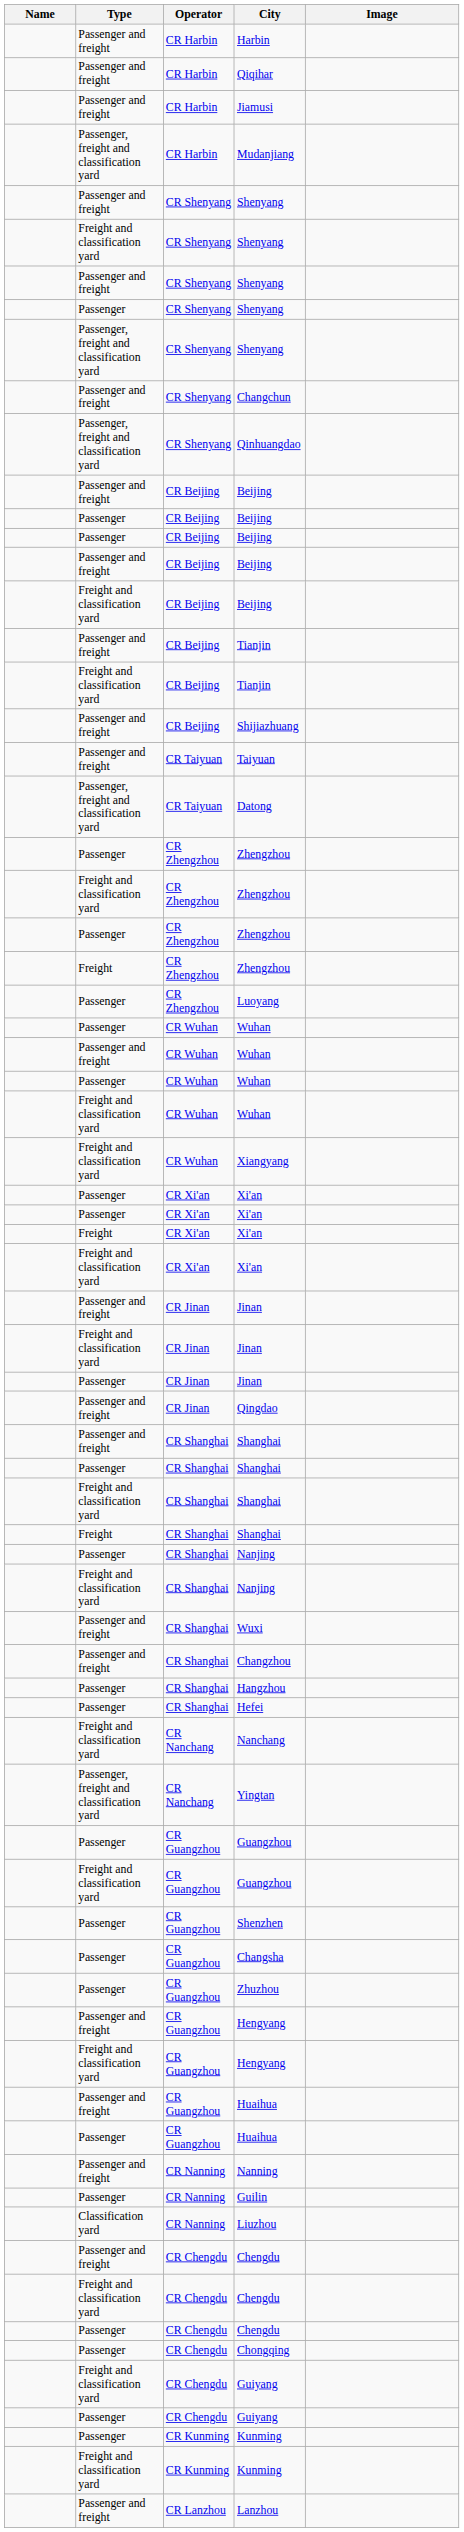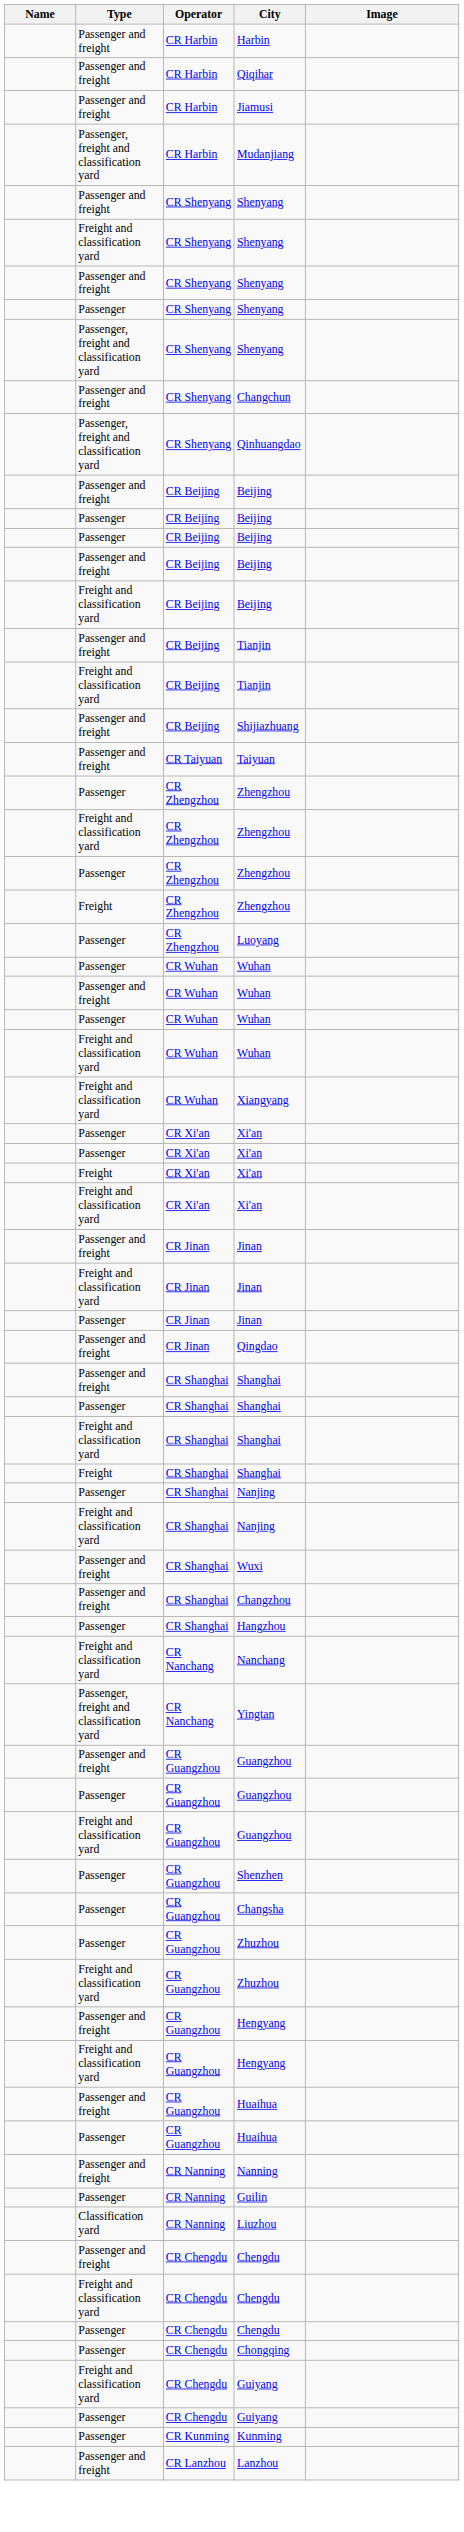 <table class="wikitable sortable" style="font-size: 90%;">
 <tr>
 <th style="width:80px">Name</th>
 <th style="width:100px">Type</th>
 <th style="width:80px">Operator</th>
 <th style="width:80px">City</th>
 <th style="width:180px">Image</th>
 </tr>
 <tr>
 <td></td>
 <td>Passenger and freight</td>
 <td><a href='#'>CR Harbin</a></td>
 <td><a href='#'>Harbin</a></td>
 <td></td>
 </tr>
 <tr>
 <td></td>
 <td>Passenger and freight</td>
 <td><a href='#'>CR Harbin</a></td>
 <td><a href='#'>Qiqihar</a></td>
 <td></td>
 </tr>
 <tr>
 <td></td>
 <td>Passenger and freight</td>
 <td><a href='#'>CR Harbin</a></td>
 <td><a href='#'>Jiamusi</a></td>
 <td></td>
 </tr>
 <tr>
 <td></td>
 <td>Passenger, freight and classification yard</td>
 <td><a href='#'>CR Harbin</a></td>
 <td><a href='#'>Mudanjiang</a></td>
 <td></td>
 </tr>
 <tr>
 <td></td>
 <td>Passenger and freight</td>
 <td><a href='#'>CR Shenyang</a></td>
 <td><a href='#'>Shenyang</a></td>
 <td></td>
 </tr>
 <tr>
 <td></td>
 <td>Freight and classification yard</td>
 <td><a href='#'>CR Shenyang</a></td>
 <td><a href='#'>Shenyang</a></td>
 <td></td>
 </tr>
 <tr>
 <td></td>
 <td>Passenger and freight</td>
 <td><a href='#'>CR Shenyang</a></td>
 <td><a href='#'>Shenyang</a></td>
 <td></td>
 </tr>
 <tr>
 <td></td>
 <td>Passenger</td>
 <td><a href='#'>CR Shenyang</a></td>
 <td><a href='#'>Shenyang</a></td>
 <td></td>
 </tr>
 <tr>
 <td></td>
 <td>Passenger, freight and classification yard</td>
 <td><a href='#'>CR Shenyang</a></td>
 <td><a href='#'>Shenyang</a></td>
 <td></td>
 </tr>
 <tr>
 <td></td>
 <td>Passenger and freight</td>
 <td><a href='#'>CR Shenyang</a></td>
 <td><a href='#'>Changchun</a></td>
 <td></td>
 </tr>
 <tr>
 <td></td>
 <td>Passenger, freight and classification yard</td>
 <td><a href='#'>CR Shenyang</a></td>
 <td><a href='#'>Qinhuangdao</a></td>
 <td></td>
 </tr>
 <tr>
 <td></td>
 <td>Passenger and freight</td>
 <td><a href='#'>CR Beijing</a></td>
 <td><a href='#'>Beijing</a></td>
 <td></td>
 </tr>
 <tr>
 <td></td>
 <td>Passenger</td>
 <td><a href='#'>CR Beijing</a></td>
 <td><a href='#'>Beijing</a></td>
 <td></td>
 </tr>
 <tr>
 <td></td>
 <td>Passenger</td>
 <td><a href='#'>CR Beijing</a></td>
 <td><a href='#'>Beijing</a></td>
 <td></td>
 </tr>
 <tr>
 <td></td>
 <td>Passenger and freight</td>
 <td><a href='#'>CR Beijing</a></td>
 <td><a href='#'>Beijing</a></td>
 <td></td>
 </tr>
 <tr>
 <td></td>
 <td>Freight and classification yard</td>
 <td><a href='#'>CR Beijing</a></td>
 <td><a href='#'>Beijing</a></td>
 <td></td>
 </tr>
 <tr>
 <td></td>
 <td>Passenger and freight</td>
 <td><a href='#'>CR Beijing</a></td>
 <td><a href='#'>Tianjin</a></td>
 <td></td>
 </tr>
 <tr>
 <td></td>
 <td>Freight and classification yard</td>
 <td><a href='#'>CR Beijing</a></td>
 <td><a href='#'>Tianjin</a></td>
 <td></td>
 </tr>
 <tr>
 <td></td>
 <td>Passenger and freight</td>
 <td><a href='#'>CR Beijing</a></td>
 <td><a href='#'>Shijiazhuang</a></td>
 <td></td>
 </tr>
 <tr>
 <td></td>
 <td>Passenger and freight</td>
 <td><a href='#'>CR Taiyuan</a></td>
 <td><a href='#'>Taiyuan</a></td>
-<td></td>
-</tr>
-<tr>
-<td></td>
-<td>Passenger, freight and classification yard</td>
-<td><a href='#'>CR Taiyuan</a></td>
-<td><a href='#'>Datong</a></td>
 <td></td>
 </tr>
 <tr>
 <td></td>
 <td>Passenger</td>
 <td><a href='#'>CR Zhengzhou</a></td>
 <td><a href='#'>Zhengzhou</a></td>
 <td></td>
 </tr>
 <tr>
 <td></td>
 <td>Freight and classification yard</td>
 <td><a href='#'>CR Zhengzhou</a></td>
 <td><a href='#'>Zhengzhou</a></td>
 <td></td>
 </tr>
 <tr>
 <td></td>
 <td>Passenger</td>
 <td><a href='#'>CR Zhengzhou</a></td>
 <td><a href='#'>Zhengzhou</a></td>
 <td></td>
 </tr>
 <tr>
 <td></td>
 <td>Freight</td>
 <td><a href='#'>CR Zhengzhou</a></td>
 <td><a href='#'>Zhengzhou</a></td>
 <td></td>
 </tr>
 <tr>
 <td></td>
 <td>Passenger</td>
 <td><a href='#'>CR Zhengzhou</a></td>
 <td><a href='#'>Luoyang</a></td>
 <td></td>
 </tr>
 <tr>
 <td></td>
 <td>Passenger</td>
 <td><a href='#'>CR Wuhan</a></td>
 <td><a href='#'>Wuhan</a></td>
 <td></td>
 </tr>
 <tr>
 <td></td>
 <td>Passenger and freight</td>
 <td><a href='#'>CR Wuhan</a></td>
 <td><a href='#'>Wuhan</a></td>
 <td></td>
 </tr>
 <tr>
 <td></td>
 <td>Passenger</td>
 <td><a href='#'>CR Wuhan</a></td>
 <td><a href='#'>Wuhan</a></td>
 <td></td>
 </tr>
 <tr>
 <td></td>
 <td>Freight and classification yard</td>
 <td><a href='#'>CR Wuhan</a></td>
 <td><a href='#'>Wuhan</a></td>
 <td></td>
 </tr>
 <tr>
 <td></td>
 <td>Freight and classification yard</td>
 <td><a href='#'>CR Wuhan</a></td>
 <td><a href='#'>Xiangyang</a></td>
 <td></td>
 </tr>
 <tr>
 <td></td>
 <td>Passenger</td>
 <td><a href='#'>CR Xi'an</a></td>
 <td><a href='#'>Xi'an</a></td>
 <td></td>
 </tr>
 <tr>
 <td></td>
 <td>Passenger</td>
 <td><a href='#'>CR Xi'an</a></td>
 <td><a href='#'>Xi'an</a></td>
 <td></td>
 </tr>
 <tr>
 <td></td>
 <td>Freight</td>
 <td><a href='#'>CR Xi'an</a></td>
 <td><a href='#'>Xi'an</a></td>
 <td></td>
 </tr>
 <tr>
 <td></td>
 <td>Freight and classification yard</td>
 <td><a href='#'>CR Xi'an</a></td>
 <td><a href='#'>Xi'an</a></td>
 <td></td>
 </tr>
 <tr>
 <td></td>
 <td>Passenger and freight</td>
 <td><a href='#'>CR Jinan</a></td>
 <td><a href='#'>Jinan</a></td>
 <td></td>
 </tr>
 <tr>
 <td></td>
 <td>Freight and classification yard</td>
 <td><a href='#'>CR Jinan</a></td>
 <td><a href='#'>Jinan</a></td>
 <td></td>
 </tr>
 <tr>
 <td></td>
 <td>Passenger</td>
 <td><a href='#'>CR Jinan</a></td>
 <td><a href='#'>Jinan</a></td>
 <td></td>
 </tr>
 <tr>
 <td></td>
 <td>Passenger and freight</td>
 <td><a href='#'>CR Jinan</a></td>
 <td><a href='#'>Qingdao</a></td>
 <td></td>
 </tr>
 <tr>
 <td></td>
 <td>Passenger and freight</td>
 <td><a href='#'>CR Shanghai</a></td>
 <td><a href='#'>Shanghai</a></td>
 <td></td>
 </tr>
 <tr>
 <td></td>
 <td>Passenger</td>
 <td><a href='#'>CR Shanghai</a></td>
 <td><a href='#'>Shanghai</a></td>
 <td></td>
 </tr>
 <tr>
 <td></td>
 <td>Freight and classification yard</td>
 <td><a href='#'>CR Shanghai</a></td>
 <td><a href='#'>Shanghai</a></td>
 <td></td>
 </tr>
 <tr>
 <td></td>
 <td>Freight</td>
 <td><a href='#'>CR Shanghai</a></td>
 <td><a href='#'>Shanghai</a></td>
 <td></td>
 </tr>
 <tr>
 <td></td>
 <td>Passenger</td>
 <td><a href='#'>CR Shanghai</a></td>
 <td><a href='#'>Nanjing</a></td>
 <td></td>
 </tr>
 <tr>
 <td></td>
 <td>Freight and classification yard</td>
 <td><a href='#'>CR Shanghai</a></td>
 <td><a href='#'>Nanjing</a></td>
 <td></td>
 </tr>
 <tr>
 <td></td>
 <td>Passenger and freight</td>
 <td><a href='#'>CR Shanghai</a></td>
 <td><a href='#'>Wuxi</a></td>
 <td></td>
 </tr>
 <tr>
 <td></td>
 <td>Passenger and freight</td>
 <td><a href='#'>CR Shanghai</a></td>
 <td><a href='#'>Changzhou</a></td>
 <td></td>
 </tr>
 <tr>
 <td></td>
 <td>Passenger</td>
 <td><a href='#'>CR Shanghai</a></td>
 <td><a href='#'>Hangzhou</a></td>
 <td></td>
 </tr>
 <tr>
 <td></td>
-<td>Passenger</td>
-<td><a href='#'>CR Shanghai</a></td>
-<td><a href='#'>Hefei</a></td>
-<td></td>
-</tr>
-<tr>
-<td></td>
 <td>Freight and classification yard</td>
 <td><a href='#'>CR Nanchang</a></td>
 <td><a href='#'>Nanchang</a></td>
 <td></td>
 </tr>
 <tr>
 <td></td>
 <td>Passenger, freight and classification yard</td>
 <td><a href='#'>CR Nanchang</a></td>
 <td><a href='#'>Yingtan</a></td>
+<td></td>
+</tr>
+<tr>
+<td></td>
+<td>Passenger and freight</td>
+<td><a href='#'>CR Guangzhou</a></td>
+<td><a href='#'>Guangzhou</a></td>
 <td></td>
 </tr>
 <tr>
 <td></td>
 <td>Passenger</td>
 <td><a href='#'>CR Guangzhou</a></td>
 <td><a href='#'>Guangzhou</a></td>
 <td></td>
 </tr>
 <tr>
 <td></td>
 <td>Freight and classification yard</td>
 <td><a href='#'>CR Guangzhou</a></td>
 <td><a href='#'>Guangzhou</a></td>
 <td></td>
 </tr>
 <tr>
 <td></td>
 <td>Passenger</td>
 <td><a href='#'>CR Guangzhou</a></td>
 <td><a href='#'>Shenzhen</a></td>
 <td></td>
 </tr>
 <tr>
 <td></td>
 <td>Passenger</td>
 <td><a href='#'>CR Guangzhou</a></td>
 <td><a href='#'>Changsha</a></td>
 <td></td>
 </tr>
 <tr>
 <td></td>
 <td>Passenger</td>
+<td><a href='#'>CR Guangzhou</a></td>
+<td><a href='#'>Zhuzhou</a></td>
+<td></td>
+</tr>
+<tr>
+<td></td>
+<td>Freight and classification yard</td>
 <td><a href='#'>CR Guangzhou</a></td>
 <td><a href='#'>Zhuzhou</a></td>
 <td></td>
 </tr>
 <tr>
 <td></td>
 <td>Passenger and freight</td>
 <td><a href='#'>CR Guangzhou</a></td>
 <td><a href='#'>Hengyang</a></td>
 <td></td>
 </tr>
 <tr>
 <td></td>
 <td>Freight and classification yard</td>
 <td><a href='#'>CR Guangzhou</a></td>
 <td><a href='#'>Hengyang</a></td>
 <td></td>
 </tr>
 <tr>
 <td></td>
 <td>Passenger and freight</td>
 <td><a href='#'>CR Guangzhou</a></td>
 <td><a href='#'>Huaihua</a></td>
 <td></td>
 </tr>
 <tr>
 <td></td>
 <td>Passenger</td>
 <td><a href='#'>CR Guangzhou</a></td>
 <td><a href='#'>Huaihua</a></td>
 <td></td>
 </tr>
 <tr>
 <td></td>
 <td>Passenger and freight</td>
 <td><a href='#'>CR Nanning</a></td>
 <td><a href='#'>Nanning</a></td>
 <td></td>
 </tr>
 <tr>
 <td></td>
 <td>Passenger</td>
 <td><a href='#'>CR Nanning</a></td>
 <td><a href='#'>Guilin</a></td>
 <td></td>
 </tr>
 <tr>
 <td></td>
 <td>Classification yard</td>
 <td><a href='#'>CR Nanning</a></td>
 <td><a href='#'>Liuzhou</a></td>
 <td></td>
 </tr>
 <tr>
 <td></td>
 <td>Passenger and freight</td>
 <td><a href='#'>CR Chengdu</a></td>
 <td><a href='#'>Chengdu</a></td>
 <td></td>
 </tr>
 <tr>
 <td></td>
 <td>Freight and classification yard</td>
 <td><a href='#'>CR Chengdu</a></td>
 <td><a href='#'>Chengdu</a></td>
 <td></td>
 </tr>
 <tr>
 <td></td>
 <td>Passenger</td>
 <td><a href='#'>CR Chengdu</a></td>
 <td><a href='#'>Chengdu</a></td>
 <td></td>
 </tr>
 <tr>
 <td></td>
 <td>Passenger</td>
 <td><a href='#'>CR Chengdu</a></td>
 <td><a href='#'>Chongqing</a></td>
 <td></td>
 </tr>
 <tr>
 <td></td>
 <td>Freight and classification yard</td>
 <td><a href='#'>CR Chengdu</a></td>
 <td><a href='#'>Guiyang</a></td>
 <td></td>
 </tr>
 <tr>
 <td></td>
 <td>Passenger</td>
 <td><a href='#'>CR Chengdu</a></td>
 <td><a href='#'>Guiyang</a></td>
 <td></td>
 </tr>
 <tr>
 <td></td>
 <td>Passenger</td>
 <td><a href='#'>CR Kunming</a></td>
 <td><a href='#'>Kunming</a></td>
 <td></td>
 </tr>
 <tr>
 <td></td>
-<td>Freight and classification yard</td>
-<td><a href='#'>CR Kunming</a></td>
-<td><a href='#'>Kunming</a></td>
-<td></td>
-</tr>
-<tr>
-<td></td>
 <td>Passenger and freight</td>
 <td><a href='#'>CR Lanzhou</a></td>
 <td><a href='#'>Lanzhou</a></td>
 <td></td>
 </tr>
 </table>
